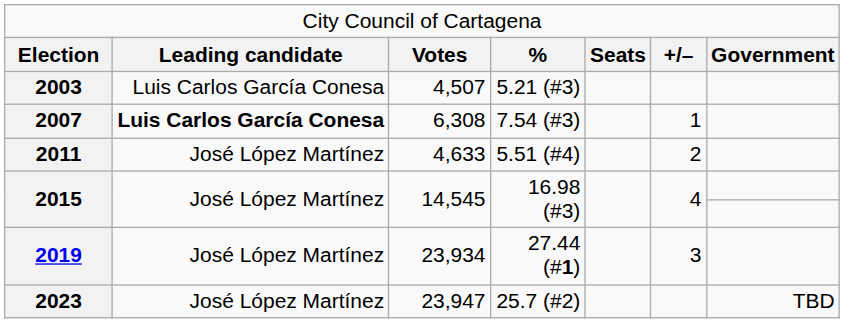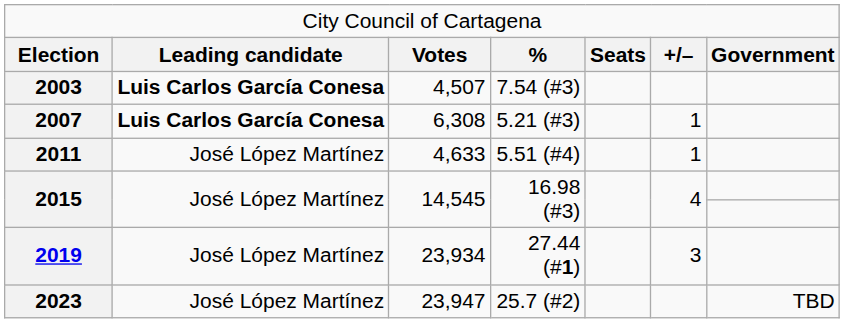 <table class="wikitable" style="text-align:right;">
 <tr>
 <td colspan="7" align="center">City Council of Cartagena</td>
 </tr>
 <tr>
 <th width="75">Election</th>
 <th>Leading candidate</th>
 <th width="70">Votes</th>
 <th width="65">%</th>
 <th>Seats</th>
 <th width="35">+/–</th>
 <th>Government</th>
 </tr>
 <tr>
 <th>2003</th>
-<td>Luis Carlos García Conesa</td>
+<td><strong>Luis Carlos García Conesa</strong></td>
 <td>4,507</td>
-<td>5.21 (#3)</td>
+<td>7.54 (#3)</td>
 <td></td>
 <td></td>
 <td></td>
 </tr>
 <tr>
 <th>2007</th>
 <td><strong>Luis Carlos García Conesa</strong></td>
 <td>6,308</td>
-<td>7.54 (#3)</td>
+<td>5.21 (#3)</td>
 <td></td>
 <td>1</td>
 <td></td>
 </tr>
 <tr>
 <th>2011</th>
 <td>José López Martínez</td>
 <td>4,633</td>
 <td>5.51 (#4)</td>
 <td></td>
-<td>2</td>
+<td>1</td>
 <td></td>
 </tr>
 <tr>
 <th rowspan="2">2015</th>
 <td rowspan="2">José López Martínez</td>
 <td rowspan="2">14,545</td>
 <td rowspan="2">16.98 (#3)</td>
 <td rowspan="2"></td>
 <td rowspan="2">4</td>
 <td></td>
 </tr>
 <tr>
 <td></td>
 </tr>
 <tr>
 <th><a href='#'>2019</a></th>
 <td>José López Martínez</td>
 <td>23,934</td>
 <td>27.44 (#<strong>1</strong>)</td>
 <td></td>
 <td>3</td>
 <td></td>
 </tr>
 <tr>
 <th>2023</th>
 <td>José López Martínez</td>
 <td>23,947</td>
 <td>25.7 (#2)</td>
 <td></td>
 <td></td>
 <td>TBD</td>
 </tr>
 </table>
